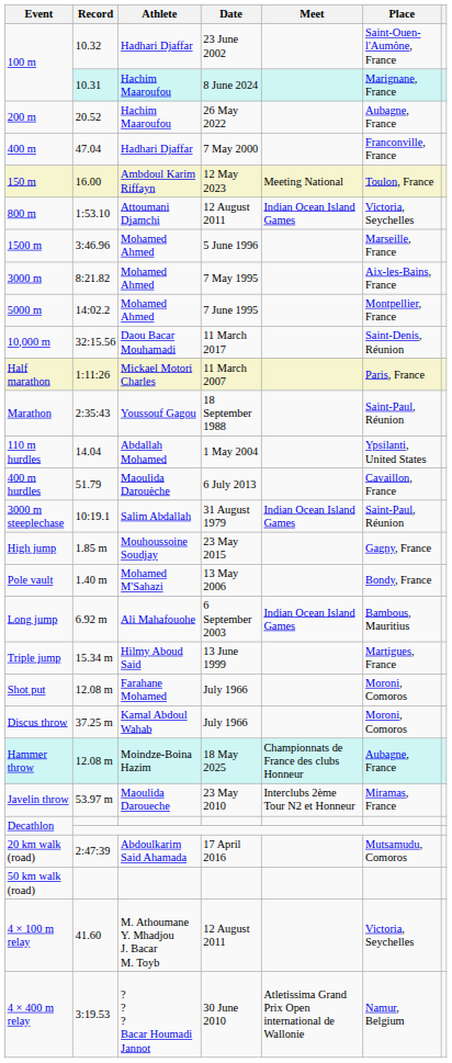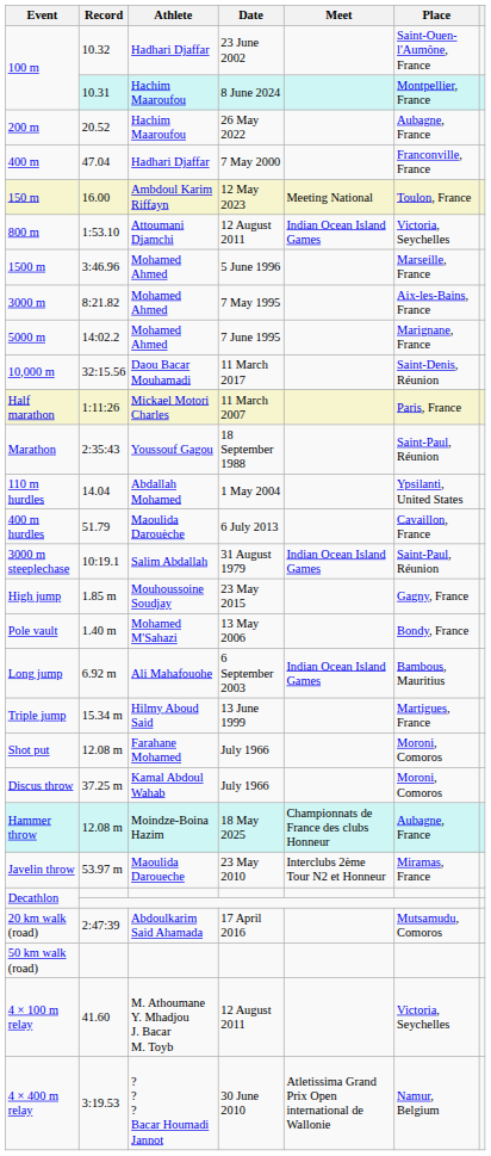 <table class="wikitable" style="font-size:95%; width: 95%;">
 <tr>
 <th>Event</th>
 <th>Record</th>
 <th>Athlete</th>
 <th>Date</th>
 <th>Meet</th>
 <th>Place</th>
 <th></th>
 </tr>
 <tr>
 <td rowspan=2><a href='#'>100 m</a></td>
 <td>10.32 </td>
 <td><a href='#'>Hadhari Djaffar</a></td>
 <td>23 June 2002</td>
 <td></td>
 <td><a href='#'>Saint-Ouen-l'Aumône</a>, France</td>
 <td></td>
 </tr>
 <tr style="background:#cef6f5;">
 <td>10.31 </td>
 <td><a href='#'>Hachim Maaroufou</a></td>
 <td>8 June 2024</td>
 <td></td>
-<td><a href='#'>Marignane</a>, France</td>
+<td><a href='#'>Montpellier</a>, France</td>
 <td></td>
 </tr>
 <tr>
 <td><a href='#'>200 m</a></td>
 <td>20.52 </td>
 <td><a href='#'>Hachim Maaroufou</a></td>
 <td>26 May 2022</td>
 <td></td>
 <td><a href='#'>Aubagne</a>, France</td>
 <td></td>
 </tr>
 <tr>
 <td><a href='#'>400 m</a></td>
 <td>47.04</td>
 <td><a href='#'>Hadhari Djaffar</a></td>
 <td>7 May 2000</td>
 <td></td>
 <td><a href='#'>Franconville</a>, France</td>
 <td></td>
 </tr>
 <tr style="background:#f6F5CE;">
 <td><a href='#'>150 m</a></td>
 <td>16.00 </td>
 <td><a href='#'>Ambdoul Karim Riffayn</a></td>
 <td>12 May 2023</td>
 <td>Meeting National</td>
 <td><a href='#'>Toulon</a>, France</td>
 <td></td>
 </tr>
 <tr>
 <td><a href='#'>800 m</a></td>
 <td>1:53.10</td>
 <td><a href='#'>Attoumani Djamchi</a></td>
 <td>12 August 2011</td>
 <td><a href='#'>Indian Ocean Island Games</a></td>
 <td><a href='#'>Victoria</a>, Seychelles</td>
 <td></td>
 </tr>
 <tr>
 <td><a href='#'>1500 m</a></td>
 <td>3:46.96</td>
 <td><a href='#'>Mohamed Ahmed</a></td>
 <td>5 June 1996</td>
 <td></td>
 <td><a href='#'>Marseille</a>, France</td>
 <td></td>
 </tr>
 <tr>
 <td><a href='#'>3000 m</a></td>
 <td>8:21.82</td>
 <td><a href='#'>Mohamed Ahmed</a></td>
 <td>7 May 1995</td>
 <td></td>
 <td><a href='#'>Aix-les-Bains</a>, France</td>
 <td></td>
 </tr>
 <tr>
 <td><a href='#'>5000 m</a></td>
 <td>14:02.2</td>
 <td><a href='#'>Mohamed Ahmed</a></td>
 <td>7 June 1995</td>
 <td></td>
-<td><a href='#'>Montpellier</a>, France</td>
+<td><a href='#'>Marignane</a>, France</td>
 <td></td>
 </tr>
 <tr>
 <td><a href='#'>10,000 m</a></td>
 <td>32:15.56</td>
 <td><a href='#'>Daou Bacar Mouhamadi</a></td>
 <td>11 March 2017</td>
 <td></td>
 <td><a href='#'>Saint-Denis</a>, Réunion</td>
 <td></td>
 </tr>
 <tr style="background:#f6F5CE;">
 <td><a href='#'>Half marathon</a></td>
 <td>1:11:26</td>
 <td><a href='#'>Mickael Motori Charles</a></td>
 <td>11 March 2007</td>
 <td></td>
 <td><a href='#'>Paris</a>, France</td>
 <td></td>
 </tr>
 <tr>
 <td><a href='#'>Marathon</a></td>
 <td>2:35:43</td>
 <td><a href='#'>Youssouf Gagou</a></td>
 <td>18 September 1988</td>
 <td></td>
 <td><a href='#'>Saint-Paul</a>, Réunion</td>
 <td></td>
 </tr>
 <tr>
 <td><a href='#'>110 m hurdles</a></td>
 <td>14.04 </td>
 <td><a href='#'>Abdallah Mohamed</a></td>
 <td>1 May 2004</td>
 <td></td>
 <td><a href='#'>Ypsilanti</a>, United States</td>
 <td></td>
 </tr>
 <tr>
 <td><a href='#'>400 m hurdles</a></td>
 <td>51.79</td>
 <td><a href='#'>Maoulida Darouèche</a></td>
 <td>6 July 2013</td>
 <td></td>
 <td><a href='#'>Cavaillon</a>, France</td>
 <td></td>
 </tr>
 <tr>
 <td><a href='#'>3000 m steeplechase</a></td>
 <td>10:19.1 </td>
 <td><a href='#'>Salim Abdallah</a></td>
 <td>31 August 1979</td>
 <td><a href='#'>Indian Ocean Island Games</a></td>
 <td><a href='#'>Saint-Paul</a>, Réunion</td>
 <td></td>
 </tr>
 <tr>
 <td><a href='#'>High jump</a></td>
 <td>1.85 m</td>
 <td><a href='#'>Mouhoussoine Soudjay</a></td>
 <td>23 May 2015</td>
 <td></td>
 <td><a href='#'>Gagny</a>, France</td>
 <td></td>
 </tr>
 <tr>
 <td><a href='#'>Pole vault</a></td>
 <td>1.40 m</td>
 <td><a href='#'>Mohamed M'Sahazi</a></td>
 <td>13 May 2006</td>
 <td></td>
 <td><a href='#'>Bondy</a>, France</td>
 <td></td>
 </tr>
 <tr>
 <td><a href='#'>Long jump</a></td>
 <td>6.92 m</td>
 <td><a href='#'>Ali Mahafouohe</a></td>
 <td>6 September 2003</td>
 <td><a href='#'>Indian Ocean Island Games</a></td>
 <td><a href='#'>Bambous</a>, Mauritius</td>
 <td></td>
 </tr>
 <tr>
 <td><a href='#'>Triple jump</a></td>
 <td>15.34 m</td>
 <td><a href='#'>Hilmy Aboud Said</a></td>
 <td>13 June 1999</td>
 <td></td>
 <td><a href='#'>Martigues</a>, France</td>
 <td></td>
 </tr>
 <tr>
 <td><a href='#'>Shot put</a></td>
 <td>12.08 m</td>
 <td><a href='#'>Farahane Mohamed</a></td>
 <td>July 1966</td>
 <td></td>
 <td><a href='#'>Moroni</a>, Comoros</td>
 <td></td>
 </tr>
 <tr>
 <td><a href='#'>Discus throw</a></td>
 <td>37.25 m</td>
 <td><a href='#'>Kamal Abdoul Wahab</a></td>
 <td>July 1966</td>
 <td></td>
 <td><a href='#'>Moroni</a>, Comoros</td>
 <td></td>
 </tr>
 <tr style="background:#cef6f5;">
 <td><a href='#'>Hammer throw</a></td>
 <td>12.08 m</td>
 <td>Moindze-Boina Hazim</td>
 <td>18 May 2025</td>
 <td>Championnats de France des clubs Honneur</td>
 <td><a href='#'>Aubagne</a>, France</td>
 <td></td>
 </tr>
 <tr>
 <td><a href='#'>Javelin throw</a></td>
 <td>53.97 m</td>
 <td><a href='#'>Maoulida Daroueche</a></td>
 <td>23 May 2010</td>
 <td>Interclubs 2ème Tour N2 et Honneur</td>
 <td><a href='#'>Miramas</a>, France</td>
 <td></td>
 </tr>
 <tr>
 <td rowspan=2><a href='#'>Decathlon</a></td>
 <td></td>
 <td></td>
 <td></td>
 <td></td>
 <td></td>
 <td></td>
 </tr>
 <tr>
 <td colspan=5></td>
 <td></td>
 </tr>
 <tr>
 <td><a href='#'>20 km walk</a> (road)</td>
 <td>2:47:39</td>
 <td><a href='#'>Abdoulkarim Said Ahamada</a></td>
 <td>17 April 2016</td>
 <td></td>
 <td><a href='#'>Mutsamudu</a>, Comoros</td>
 <td></td>
 </tr>
 <tr>
 <td><a href='#'>50 km walk</a> (road)</td>
 <td></td>
 <td></td>
 <td></td>
 <td></td>
 <td></td>
 <td></td>
 </tr>
 <tr>
 <td><a href='#'>4 × 100 m relay</a></td>
 <td>41.60</td>
 <td><br>M. Athoumane<br>Y. Mhadjou<br>J. Bacar<br>M. Toyb</td>
 <td>12 August 2011</td>
 <td></td>
 <td><a href='#'>Victoria</a>, Seychelles</td>
 <td></td>
 </tr>
 <tr>
 <td><a href='#'>4 × 400 m relay</a></td>
 <td>3:19.53</td>
 <td><br>?<br>?<br>?<br><a href='#'>Bacar Houmadi Jannot</a></td>
 <td>30 June 2010</td>
 <td>Atletissima Grand Prix Open international de Wallonie</td>
 <td><a href='#'>Namur</a>, Belgium</td>
 <td></td>
 </tr>
 </table>
